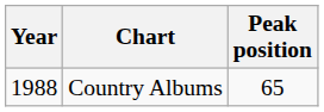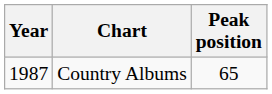 <table class="wikitable" style="text-align: center;">
 <tr>
 <th>Year</th>
 <th>Chart</th>
 <th>Peak<br>position</th>
 </tr>
 <tr>
-<td>1988</td>
+<td>1987</td>
 <td>Country Albums</td>
 <td>65</td>
 </tr>
 </table>
